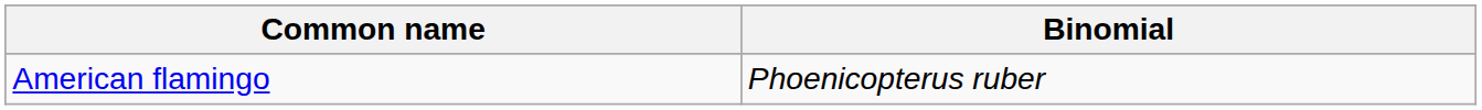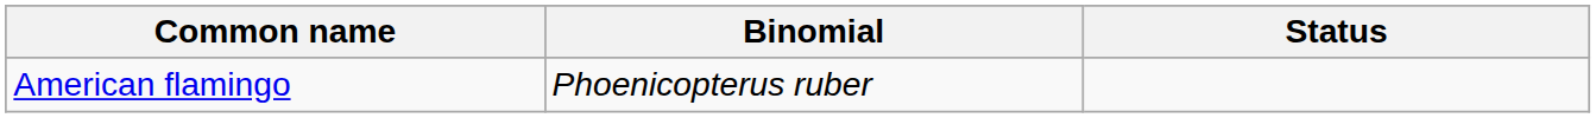 <table width=60% class="wikitable">
 <tr>
 <th width=34%>Common name</th>
 <th width=34%>Binomial</th>
+<th width=32%>Status</th>
 </tr>
 <tr>
 <td><a href='#'>American flamingo</a></td>
 <td><em>Phoenicopterus ruber</em></td>
+<td></td>
 </tr>
 </table>
